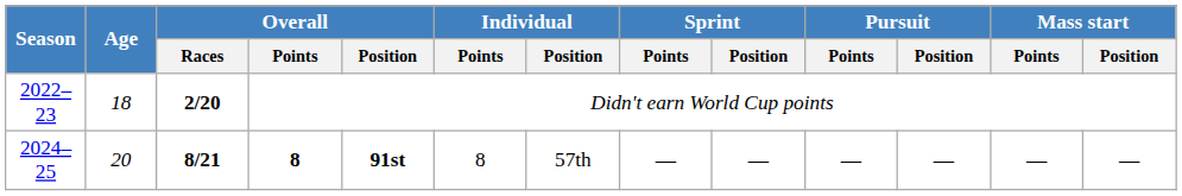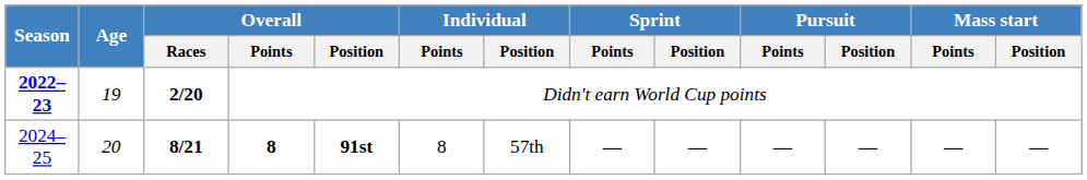 <table class="wikitable" style="font-size:85%; text-align:center; border:grey solid 1px; border-collapse:collapse; background:#ffffff;">
 <tr class="hintergrundfarbe5">
 </tr>
 <tr style="background:#efefef;">
 <th style="background-color:#4180be; color:white; width:40px;" rowspan="2"> Season </th>
 <th style="background-color:#4180be; color:white; width:40px;" rowspan="2">Age</th>
 <th colspan="3" style="background-color:#4180be; color:white; width:115px;">Overall</th>
 <th colspan="2" style="background-color:#4180be; color:white; width:115px;">Individual</th>
 <th colspan="2" style="background-color:#4180be; color:white; width:115px;">Sprint</th>
 <th colspan="2" style="background-color:#4180be; color:white; width:115px;">Pursuit</th>
 <th colspan="2" style="background-color:#4180be; color:white; width:115px;">Mass start</th>
 </tr>
 <tr class="hintergrundfarbe5">
 <th style="width:55px;"><small>Races</small></th>
 <th style="width:55px;"><small>Points</small></th>
 <th style="width:55px;"><small>Position</small></th>
 <th style="width:55px;"><small>Points</small></th>
 <th style="width:55px;"><small>Position</small></th>
 <th style="width:55px;"><small>Points</small></th>
 <th style="width:55px;"><small>Position</small></th>
 <th style="width:55px;"><small>Points</small></th>
 <th style="width:55px;"><small>Position</small></th>
 <th style="width:55px;"><small>Points</small></th>
 <th style="width:55px;"><small>Position</small></th>
 </tr>
 <tr>
-<td><a href='#'>2022–23</a></td>
-<td><em>18</em></td>
+<td><strong><a href='#'>2022–23</a></strong></td>
+<td><em>19</em></td>
 <td><strong>2/20</strong></td>
 <td colspan=10 align=center><em>Didn't earn World Cup points</em></td>
 </tr>
 <tr>
 <td><a href='#'>2024–25</a></td>
 <td><em>20</em></td>
 <td><strong>8/21</strong></td>
 <td><strong>8</strong></td>
 <td><strong>91st</strong></td>
 <td>8</td>
 <td>57th</td>
 <td>—</td>
 <td>—</td>
 <td>—</td>
 <td>—</td>
 <td>—</td>
 <td>—</td>
 </tr>
 </table>
